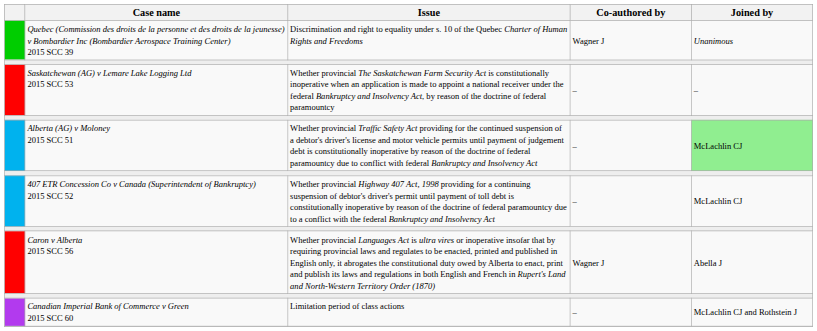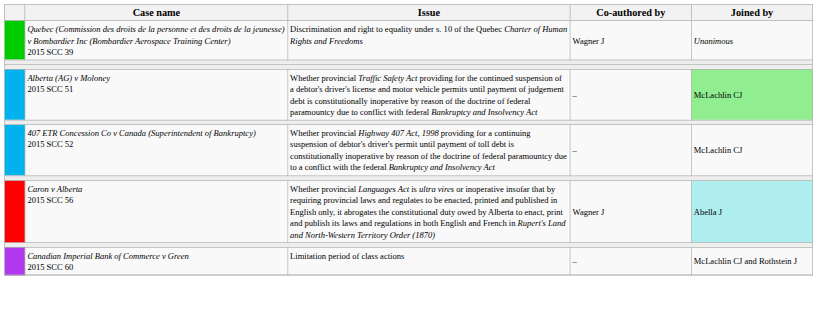 <table class="wikitable" width=100%>
 <tr bgcolor="#CCCCCC">
 <th width=25px></th>
 <th width=32.5%>Case name</th>
 <th>Issue</th>
 <th width=15%>Co-authored by</th>
 <th width=15%>Joined by</th>
 </tr>
 <tr>
 <td bgcolor="00cd00"></td>
 <td align=left valign=top><small><em>Quebec (Commission des droits de la personne et des droits de la jeunesse) v Bombardier Inc (Bombardier Aerospace Training Center)</em><br> 2015 SCC 39 </small></td>
 <td valign=top><small> Discrimination and right to equality under s. 10 of the Quebec <em>Charter of Human Rights and Freedoms</em></small></td>
 <td><small> Wagner J</small></td>
 <td><small>  <em>Unanimous</em></small></td>
 </tr>
 <tr>
 <td bgcolor=#EEEEEE colspan=5 valign=top><small></small></td>
-</tr>
-<tr>
-<td bgcolor="red"></td>
-<td align=left valign=top><small><em>Saskatchewan (AG) v Lemare Lake Logging Ltd</em><br> 2015 SCC 53 </small></td>
-<td valign=top><small>Whether provincial <em>The Saskatchewan Farm Security Act</em> is constitutionally inoperative when an application is made to appoint a national receiver under the federal <em>Bankruptcy and Insolvency Act</em>, by reason of the doctrine of federal paramountcy</small></td>
-<td><small> –</small></td>
-<td><small> –</small></td>
 </tr>
 <tr>
 <td bgcolor=#EEEEEE colspan=5 valign=top><small></small></td>
 </tr>
 <tr>
 <td bgcolor="00B2EE"></td>
 <td align=left valign=top><small><em>Alberta (AG) v Moloney</em><br> 2015 SCC 51 </small></td>
 <td valign=top><small>Whether provincial <em>Traffic Safety Act</em> providing for the continued suspension of a debtor's driver's license and motor vehicle permits until payment of judgement debt is constitutionally inoperative by reason of the doctrine of federal paramountcy due to conflict with federal <em>Bankruptcy and Insolvency Act</em></small></td>
 <td><small> –</small></td>
 <td style="background: lightgreen;"><small> McLachlin CJ</small></td>
 </tr>
 <tr>
 <td bgcolor=#EEEEEE colspan=5 valign=top><small></small></td>
 </tr>
 <tr>
 <td bgcolor="00B2EE"></td>
 <td align=left valign=top><small><em>407 ETR Concession Co v Canada (Superintendent of Bankruptcy)</em><br> 2015 SCC 52 </small></td>
 <td valign=top><small>Whether provincial <em>Highway 407 Act, 1998</em> providing for a continuing suspension of debtor's driver's permit until payment of toll debt is constitutionally inoperative by reason of the doctrine of federal paramountcy due to a conflict with the federal <em>Bankruptcy and Insolvency Act</em></small></td>
 <td><small> –</small></td>
 <td><small> McLachlin CJ</small></td>
 </tr>
 <tr>
 <td bgcolor=#EEEEEE colspan=5 valign=top><small></small></td>
 </tr>
 <tr>
 <td bgcolor="red"></td>
 <td align=left valign=top><small><em>Caron v Alberta</em><br> 2015 SCC 56 </small></td>
 <td valign=top><small> Whether provincial <em>Languages Act</em> is <em>ultra vires</em> or inoperative insofar that by requiring provincial laws and regulates to be enacted, printed and published in English only, it abrogates the constitutional duty owed by Alberta to enact, print and publish its laws and regulations in both English and French in <em>Rupert's Land and North-Western Territory Order (1870)</em></small></td>
 <td><small> Wagner J</small></td>
-<td><small> Abella J</small></td>
+<td style="background: paleturquoise;"><small> Abella J</small></td>
 </tr>
 <tr>
 <td bgcolor=#EEEEEE colspan=5 valign=top><small></small></td>
 </tr>
 <tr>
 <td bgcolor="B23AEE"></td>
 <td align=left valign=top><small><em>Canadian Imperial Bank of Commerce v Green</em><br> 2015 SCC 60 </small></td>
 <td valign=top><small>Limitation period of class actions</small></td>
 <td><small> –</small></td>
 <td><small> McLachlin CJ and Rothstein J</small></td>
 </tr>
 <tr>
 </tr>
 </table>
